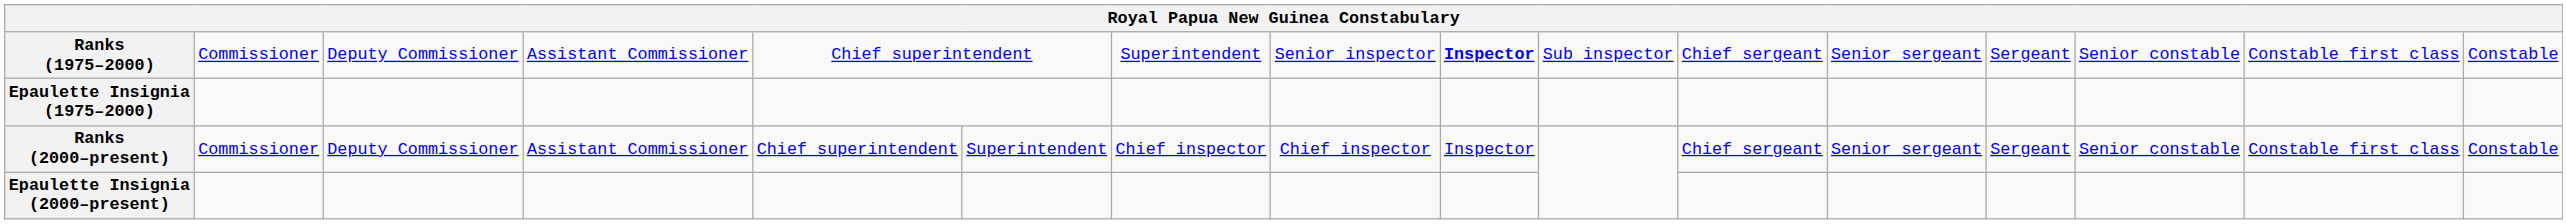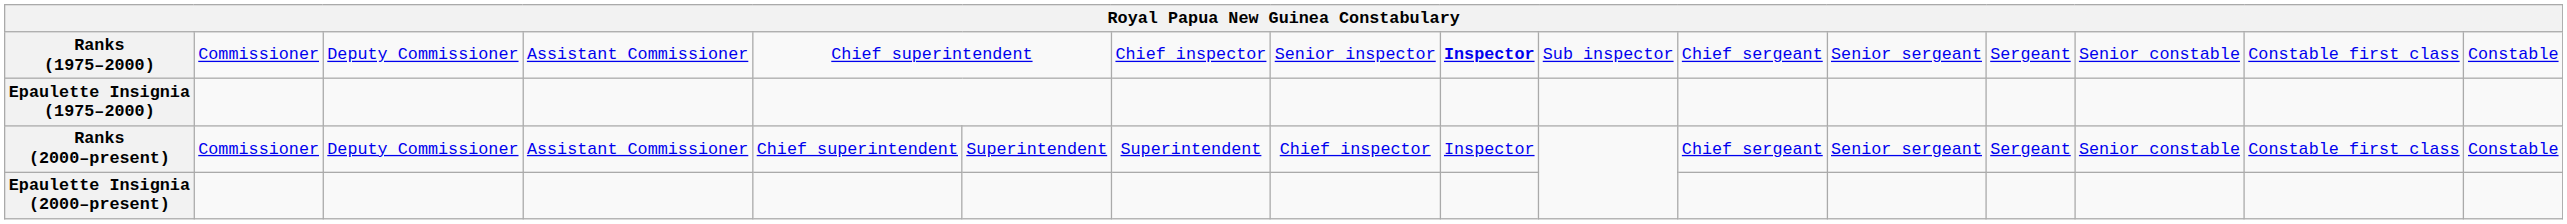 <table class="wikitable" width=100% style="text-align: center;">
 <tr>
 <th colspan=16>Royal Papua New Guinea Constabulary</th>
 </tr>
 <tr>
 <th>Ranks<br>(1975–2000)</th>
 <td><a href='#'>Commissioner</a></td>
 <td><a href='#'>Deputy Commissioner</a></td>
 <td><a href='#'>Assistant Commissioner</a></td>
 <td colspan=2><a href='#'>Chief superintendent</a></td>
-<td><a href='#'>Superintendent</a></td>
+<td><a href='#'>Chief inspector</a></td>
 <td><a href='#'>Senior inspector</a></td>
 <td><strong><a href='#'>Inspector</a></strong></td>
 <td><a href='#'>Sub inspector</a></td>
 <td><a href='#'>Chief sergeant</a></td>
 <td><a href='#'>Senior sergeant</a></td>
 <td><a href='#'>Sergeant</a></td>
 <td><a href='#'>Senior constable</a></td>
 <td><a href='#'>Constable first class</a></td>
 <td><a href='#'>Constable</a></td>
 </tr>
 <tr>
 <th>Epaulette Insignia<br>(1975–2000)</th>
 <td></td>
 <td></td>
 <td></td>
 <td colspan=2></td>
 <td></td>
 <td></td>
 <td></td>
 <td></td>
 <td></td>
 <td></td>
 <td></td>
 <td></td>
 <td></td>
 <td></td>
 </tr>
 <tr>
 <th>Ranks<br>(2000–present)</th>
 <td><a href='#'>Commissioner</a></td>
 <td><a href='#'>Deputy Commissioner</a></td>
 <td><a href='#'>Assistant Commissioner</a></td>
 <td><a href='#'>Chief superintendent</a></td>
 <td><a href='#'>Superintendent</a></td>
-<td><a href='#'>Chief inspector</a></td>
+<td><a href='#'>Superintendent</a></td>
 <td><a href='#'>Chief inspector</a></td>
 <td><a href='#'>Inspector</a></td>
 <td rowspan=2></td>
 <td><a href='#'>Chief sergeant</a></td>
 <td><a href='#'>Senior sergeant</a></td>
 <td><a href='#'>Sergeant</a></td>
 <td><a href='#'>Senior constable</a></td>
 <td><a href='#'>Constable first class</a></td>
 <td><a href='#'>Constable</a></td>
 </tr>
 <tr>
 <th>Epaulette Insignia<br>(2000–present)</th>
 <td></td>
 <td></td>
 <td></td>
 <td></td>
 <td></td>
 <td></td>
 <td></td>
 <td></td>
 <td></td>
 <td></td>
 <td></td>
 <td></td>
 <td></td>
 <td></td>
 </tr>
 </table>
